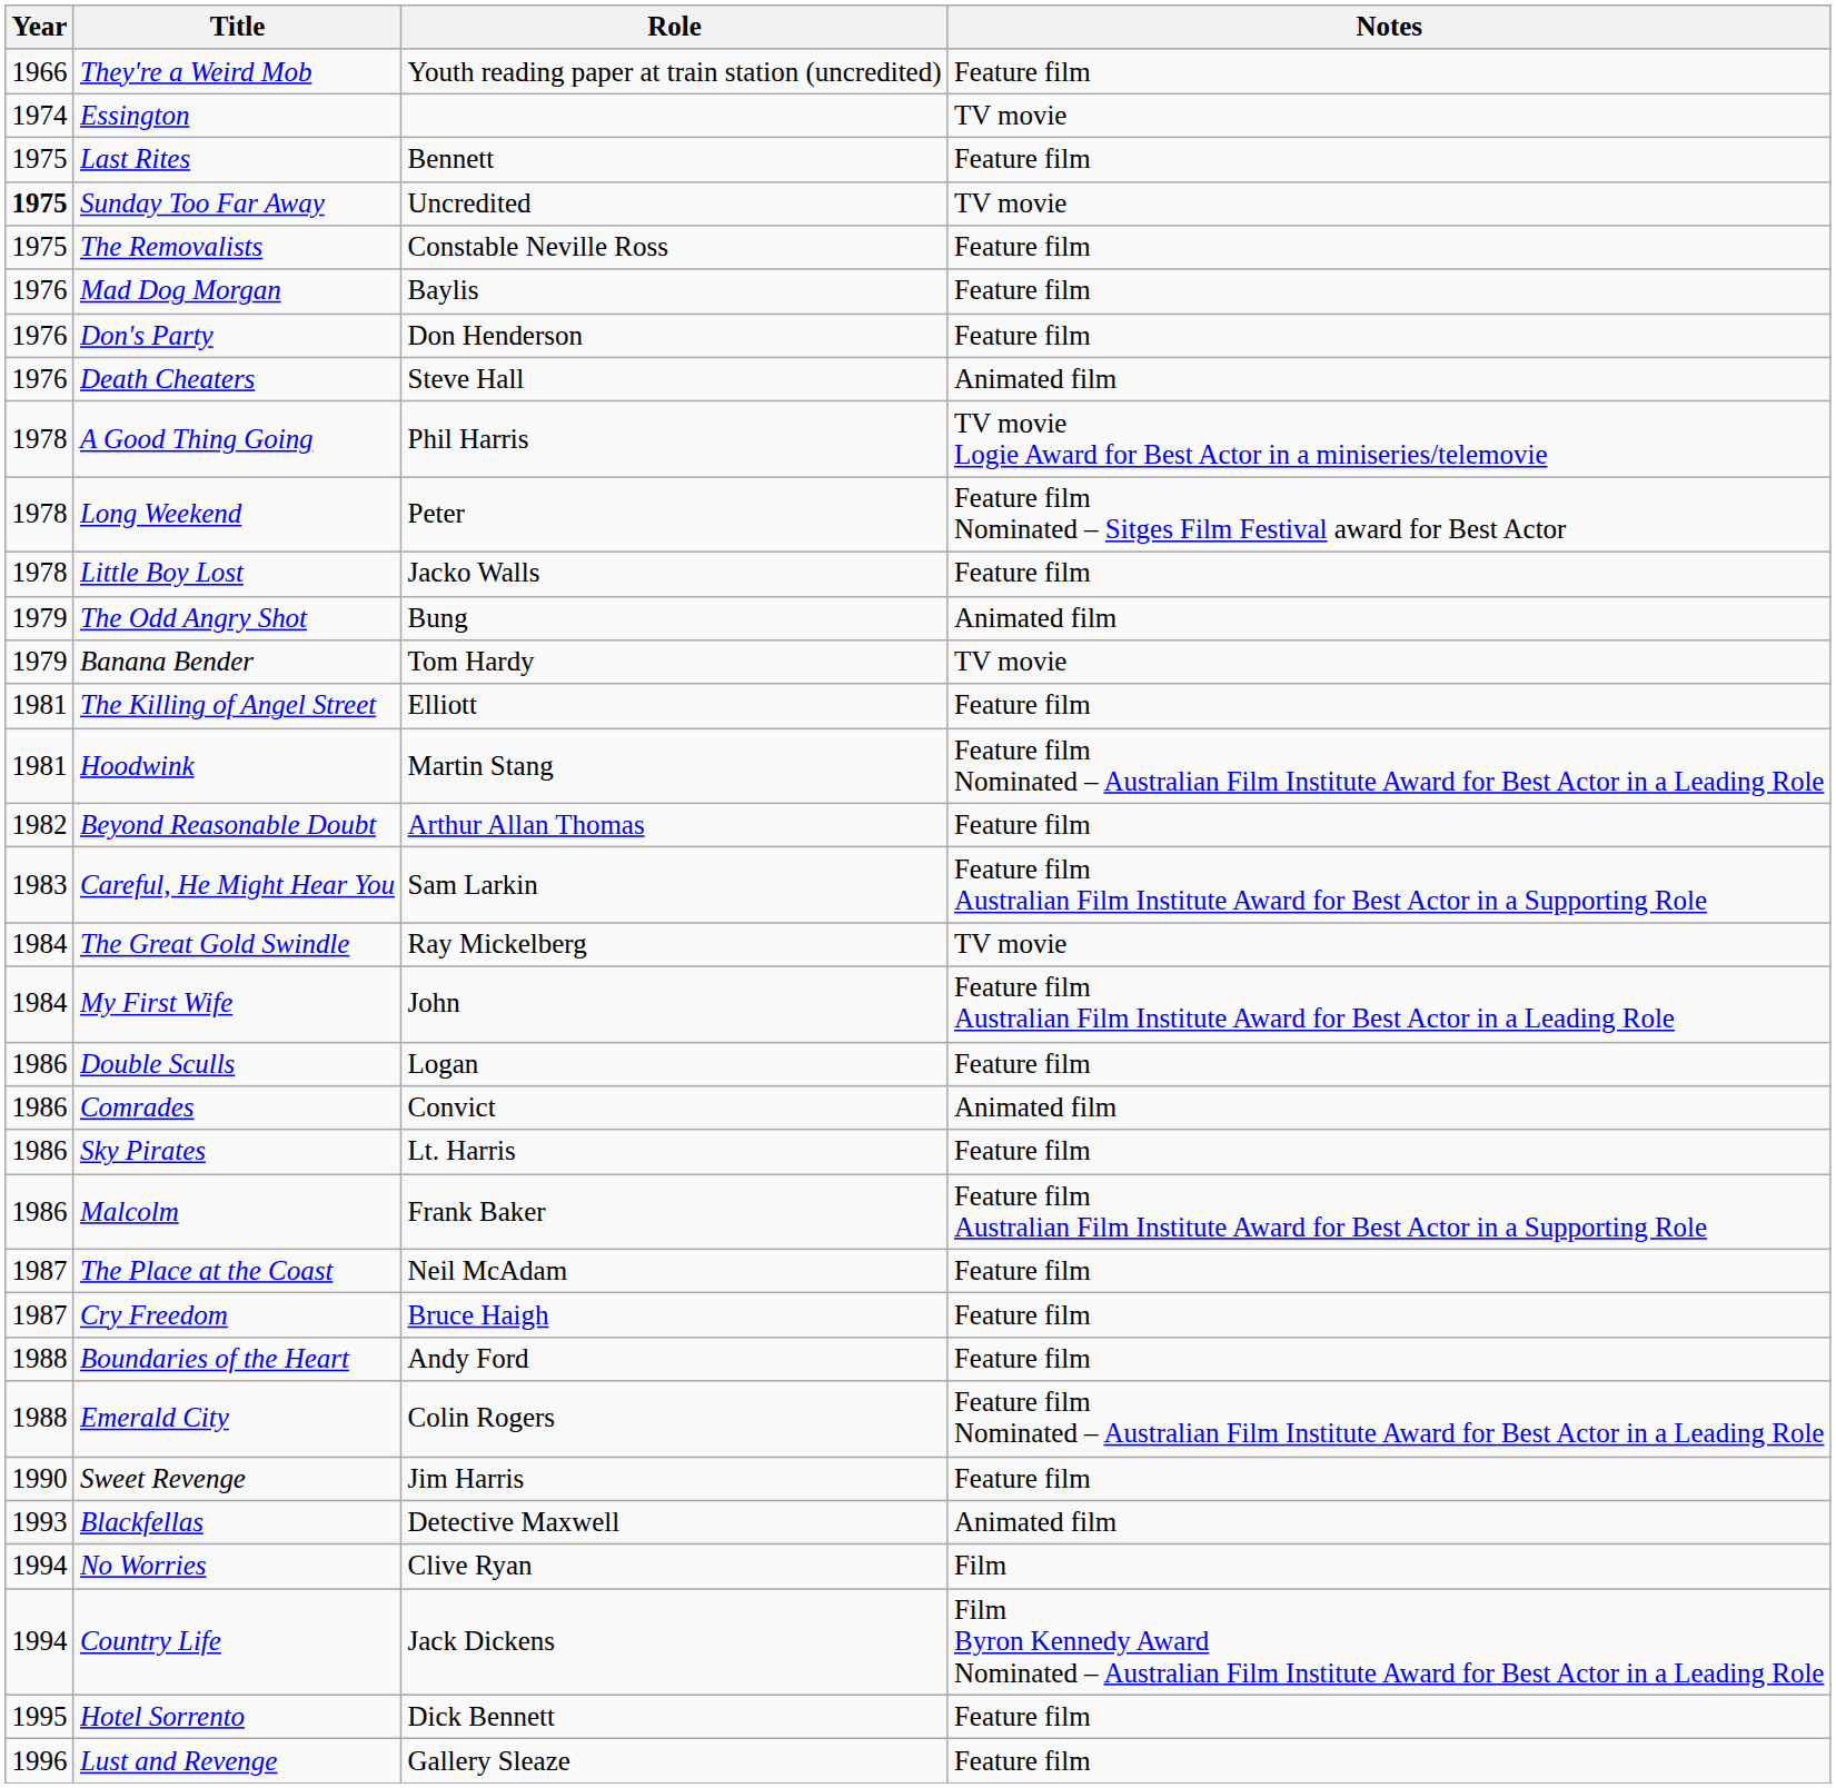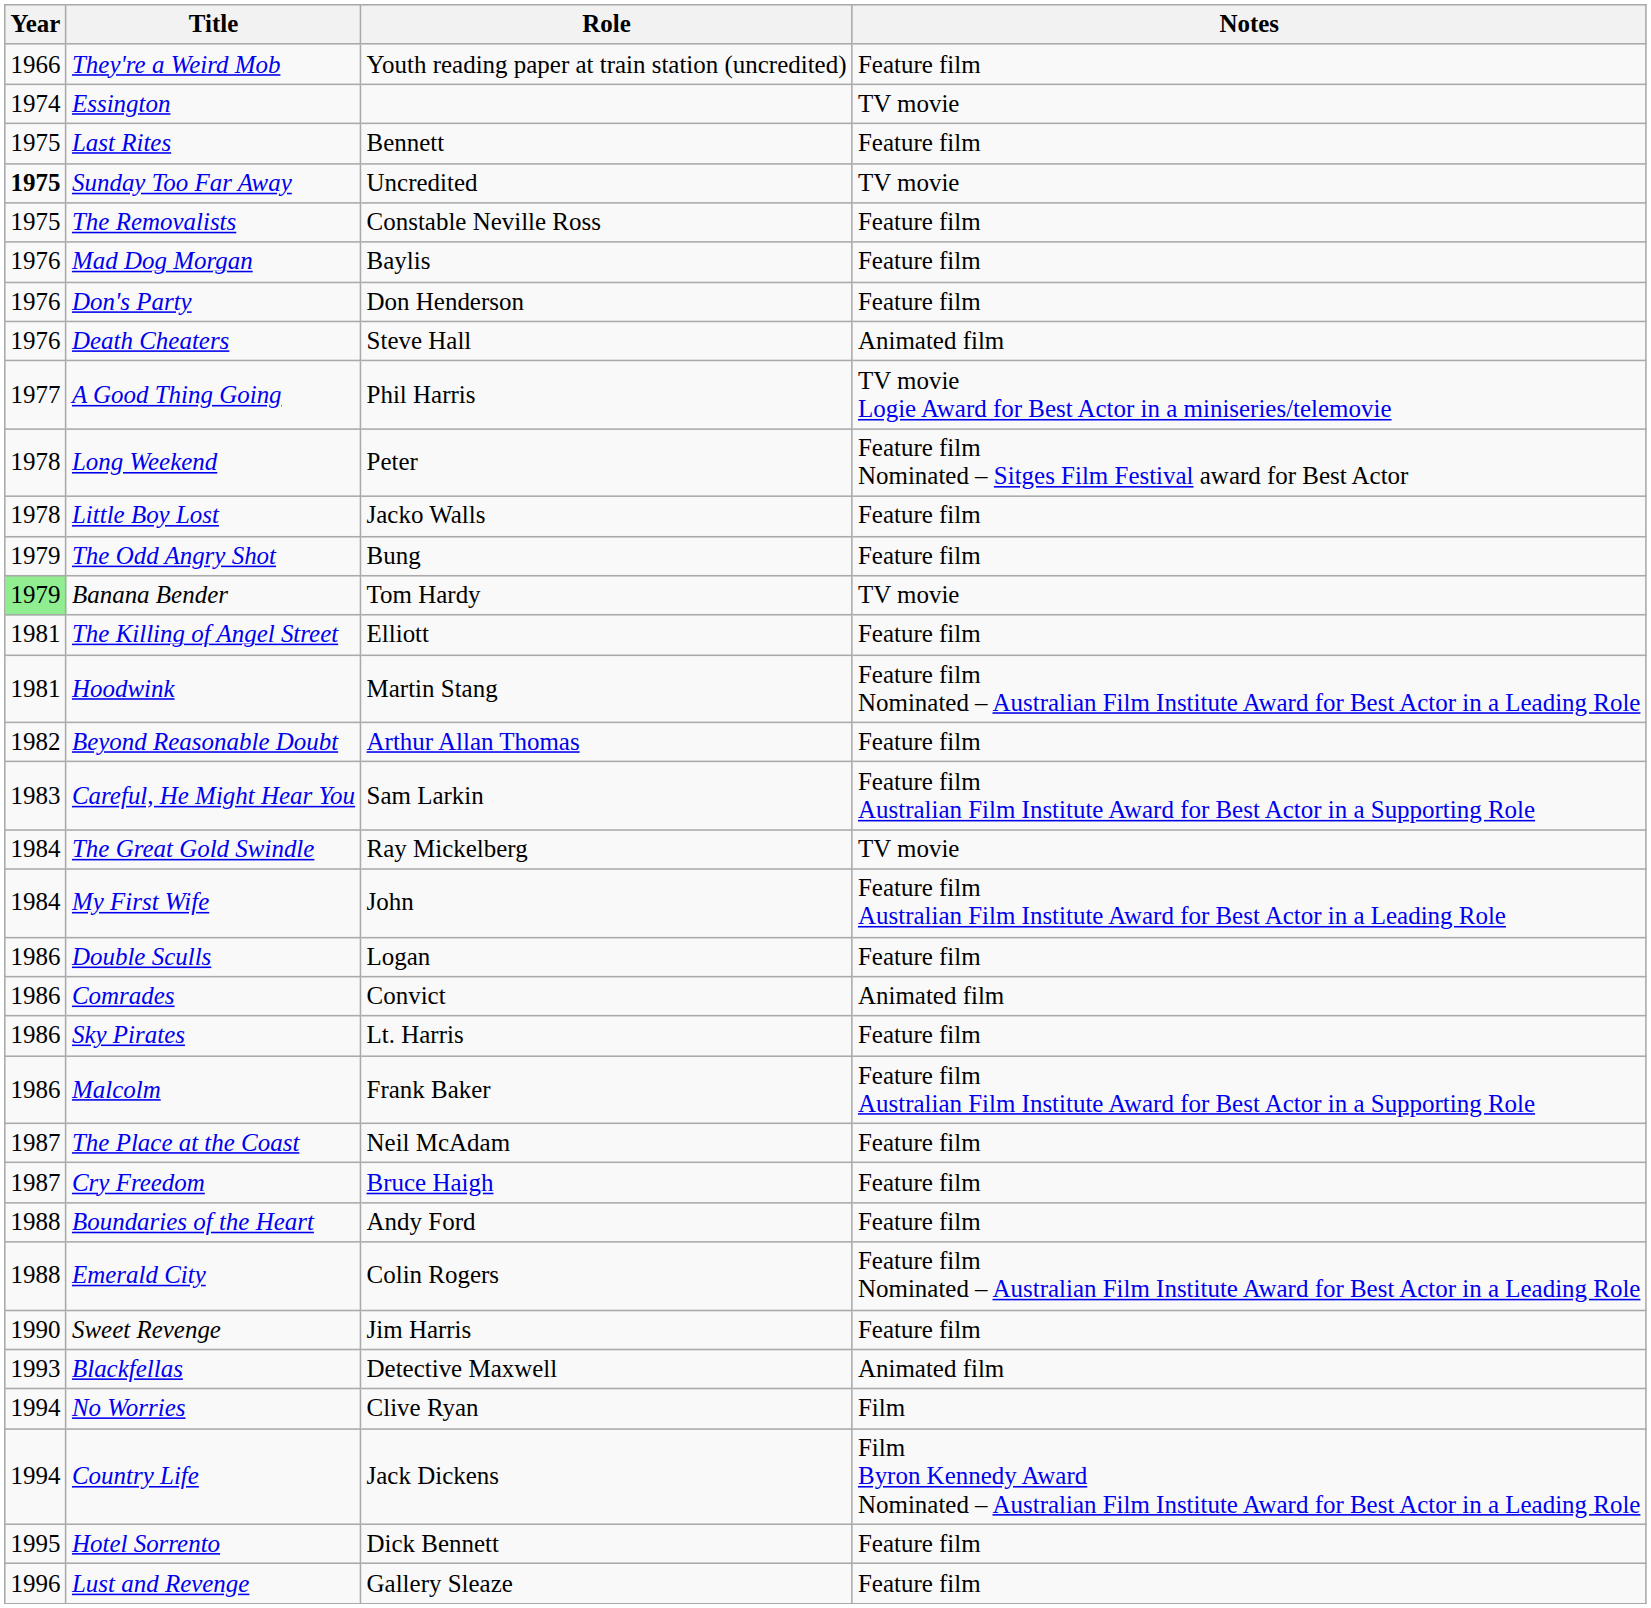 <table class="wikitable sortable">
 <tr>
 <th>Year</th>
 <th>Title</th>
 <th>Role</th>
 <th>Notes</th>
 </tr>
 <tr>
 <td>1966</td>
 <td><em><a href='#'>They're a Weird Mob</a></em></td>
 <td>Youth reading paper at train station (uncredited)</td>
 <td>Feature film</td>
 </tr>
 <tr>
 <td>1974</td>
 <td><em><a href='#'>Essington</a></em></td>
 <td></td>
 <td>TV movie</td>
 </tr>
 <tr>
 <td>1975</td>
 <td><em><a href='#'>Last Rites</a></em></td>
 <td>Bennett</td>
 <td>Feature film</td>
 </tr>
 <tr>
 <td><strong>1975</strong></td>
 <td><em><a href='#'>Sunday Too Far Away</a></em></td>
 <td>Uncredited</td>
 <td>TV movie</td>
 </tr>
 <tr>
 <td>1975</td>
 <td><em><a href='#'>The Removalists</a></em></td>
 <td>Constable Neville Ross</td>
 <td>Feature film</td>
 </tr>
 <tr>
 <td>1976</td>
 <td><em><a href='#'>Mad Dog Morgan</a></em></td>
 <td>Baylis</td>
 <td>Feature film</td>
 </tr>
 <tr>
 <td>1976</td>
 <td><em><a href='#'>Don's Party</a></em></td>
 <td>Don Henderson</td>
 <td>Feature film</td>
 </tr>
 <tr>
 <td>1976</td>
 <td><em><a href='#'>Death Cheaters</a></em></td>
 <td>Steve Hall</td>
 <td>Animated film</td>
 </tr>
 <tr>
-<td>1978</td>
+<td>1977</td>
 <td><em><a href='#'>A Good Thing Going</a></em></td>
 <td>Phil Harris</td>
 <td>TV movie<br><a href='#'>Logie Award for Best Actor in a miniseries/telemovie</a></td>
 </tr>
 <tr>
 <td>1978</td>
 <td><em><a href='#'>Long Weekend</a></em></td>
 <td>Peter</td>
 <td>Feature film<br>Nominated – <a href='#'>Sitges Film Festival</a> award for Best Actor</td>
 </tr>
 <tr>
 <td>1978</td>
 <td><em><a href='#'>Little Boy Lost</a></em></td>
 <td>Jacko Walls</td>
 <td>Feature film</td>
 </tr>
 <tr>
 <td>1979</td>
 <td><em><a href='#'>The Odd Angry Shot</a></em></td>
 <td>Bung</td>
-<td>Animated film</td>
+<td>Feature film</td>
 </tr>
 <tr>
-<td>1979</td>
+<td style="background: lightgreen;">1979</td>
 <td><em>Banana Bender</em></td>
 <td>Tom Hardy</td>
 <td>TV movie</td>
 </tr>
 <tr>
 <td>1981</td>
 <td><em><a href='#'>The Killing of Angel Street</a></em></td>
 <td>Elliott</td>
 <td>Feature film</td>
 </tr>
 <tr>
 <td>1981</td>
 <td><em><a href='#'>Hoodwink</a></em></td>
 <td>Martin Stang</td>
 <td>Feature film<br>Nominated – <a href='#'>Australian Film Institute Award for Best Actor in a Leading Role</a></td>
 </tr>
 <tr>
 <td>1982</td>
 <td><em><a href='#'>Beyond Reasonable Doubt</a></em></td>
 <td><a href='#'>Arthur Allan Thomas</a></td>
 <td>Feature film</td>
 </tr>
 <tr>
 <td>1983</td>
 <td><em><a href='#'>Careful, He Might Hear You</a></em></td>
 <td>Sam Larkin</td>
 <td>Feature film<br><a href='#'>Australian Film Institute Award for Best Actor in a Supporting Role</a></td>
 </tr>
 <tr>
 <td>1984</td>
 <td><em><a href='#'>The Great Gold Swindle</a></em></td>
 <td>Ray Mickelberg</td>
 <td>TV movie</td>
 </tr>
 <tr>
 <td>1984</td>
 <td><em><a href='#'>My First Wife</a></em></td>
 <td>John</td>
 <td>Feature film<br><a href='#'>Australian Film Institute Award for Best Actor in a Leading Role</a></td>
 </tr>
 <tr>
 <td>1986</td>
 <td><em><a href='#'>Double Sculls</a></em></td>
 <td>Logan</td>
 <td>Feature film</td>
 </tr>
 <tr>
 <td>1986</td>
 <td><em><a href='#'>Comrades</a></em></td>
 <td>Convict</td>
 <td>Animated film</td>
 </tr>
 <tr>
 <td>1986</td>
 <td><em><a href='#'>Sky Pirates</a></em></td>
 <td>Lt. Harris</td>
 <td>Feature film</td>
 </tr>
 <tr>
 <td>1986</td>
 <td><em><a href='#'>Malcolm</a></em></td>
 <td>Frank Baker</td>
 <td>Feature film<br><a href='#'>Australian Film Institute Award for Best Actor in a Supporting Role</a></td>
 </tr>
 <tr>
 <td>1987</td>
 <td><em><a href='#'>The Place at the Coast</a></em></td>
 <td>Neil McAdam</td>
 <td>Feature film</td>
 </tr>
 <tr>
 <td>1987</td>
 <td><em><a href='#'>Cry Freedom</a></em></td>
 <td><a href='#'>Bruce Haigh</a></td>
 <td>Feature film</td>
 </tr>
 <tr>
 <td>1988</td>
 <td><em><a href='#'>Boundaries of the Heart</a></em></td>
 <td>Andy Ford</td>
 <td>Feature film</td>
 </tr>
 <tr>
 <td>1988</td>
 <td><em><a href='#'>Emerald City</a></em></td>
 <td>Colin Rogers</td>
 <td>Feature film<br>Nominated – <a href='#'>Australian Film Institute Award for Best Actor in a Leading Role</a></td>
 </tr>
 <tr>
 <td>1990</td>
 <td><em>Sweet Revenge</em></td>
 <td>Jim Harris</td>
 <td>Feature film</td>
 </tr>
 <tr>
 <td>1993</td>
 <td><em><a href='#'>Blackfellas</a></em></td>
 <td>Detective Maxwell</td>
 <td>Animated film</td>
 </tr>
 <tr>
 <td>1994</td>
 <td><em><a href='#'>No Worries</a></em></td>
 <td>Clive Ryan</td>
 <td>Film</td>
 </tr>
 <tr>
 <td>1994</td>
 <td><em><a href='#'>Country Life</a></em></td>
 <td>Jack Dickens</td>
 <td>Film<br><a href='#'>Byron Kennedy Award</a><br>Nominated – <a href='#'>Australian Film Institute Award for Best Actor in a Leading Role</a></td>
 </tr>
 <tr>
 <td>1995</td>
 <td><em><a href='#'>Hotel Sorrento</a></em></td>
 <td>Dick Bennett</td>
 <td>Feature film</td>
 </tr>
 <tr>
 <td>1996</td>
 <td><em><a href='#'>Lust and Revenge</a></em></td>
 <td>Gallery Sleaze</td>
 <td>Feature film</td>
 </tr>
 </table>
